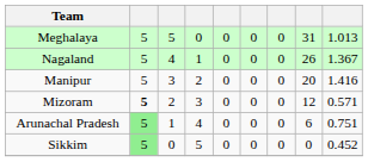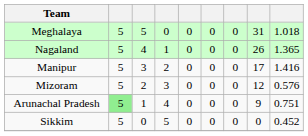 <table class="wikitable" style="text-align:center">
 <tr>
 <th style="width:140px;">Team</th>
 <th style="width:25px;"></th>
 <th style="width:25px;"></th>
 <th style="width:25px;"></th>
 <th style="width:25px;"></th>
 <th style="width:25px;"></th>
 <th style="width:25px;"></th>
 <th style="width:25px;"></th>
 <th style="width:40px;"></th>
 </tr>
 <tr style="background:#cfc;">
 <td>Meghalaya</td>
 <td>5</td>
 <td>5</td>
 <td>0</td>
 <td>0</td>
 <td>0</td>
 <td>0</td>
 <td>31</td>
-<td>1.013</td>
+<td>1.018</td>
 </tr>
 <tr style="background:#cfc;">
 <td>Nagaland</td>
 <td>5</td>
 <td>4</td>
 <td>1</td>
 <td>0</td>
 <td>0</td>
 <td>0</td>
 <td>26</td>
-<td>1.367</td>
+<td>1.365</td>
 </tr>
 <tr>
 <td>Manipur</td>
 <td>5</td>
 <td>3</td>
 <td>2</td>
 <td>0</td>
 <td>0</td>
 <td>0</td>
-<td>20</td>
+<td>17</td>
 <td>1.416</td>
 </tr>
 <tr>
 <td>Mizoram</td>
-<td><strong>5</strong></td>
+<td>5</td>
 <td>2</td>
 <td>3</td>
 <td>0</td>
 <td>0</td>
 <td>0</td>
 <td>12</td>
-<td>0.571</td>
+<td>0.576</td>
 </tr>
 <tr>
 <td>Arunachal Pradesh</td>
 <td style="background: lightgreen;">5</td>
 <td>1</td>
 <td>4</td>
 <td>0</td>
 <td>0</td>
 <td>0</td>
-<td>6</td>
+<td>9</td>
 <td>0.751</td>
 </tr>
 <tr>
 <td>Sikkim</td>
-<td style="background: lightgreen;">5</td>
+<td>5</td>
 <td>0</td>
 <td>5</td>
 <td>0</td>
 <td>0</td>
 <td>0</td>
 <td>0</td>
 <td>0.452</td>
 </tr>
 <tr>
 </tr>
 </table>
